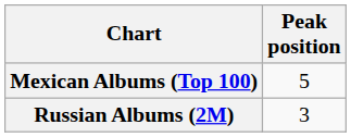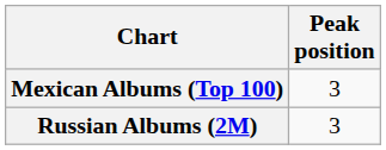 <table class="wikitable plainrowheaders">
 <tr>
 <th>Chart</th>
 <th>Peak<br>position</th>
 </tr>
 <tr>
 <th scope="row">Mexican Albums (<a href='#'>Top 100</a>)</th>
-<td style="text-align:center;">5</td>
+<td style="text-align:center;">3</td>
 </tr>
 <tr>
 <th scope="row">Russian Albums (<a href='#'>2M</a>)</th>
 <td style="text-align:center;">3</td>
 </tr>
 </table>
